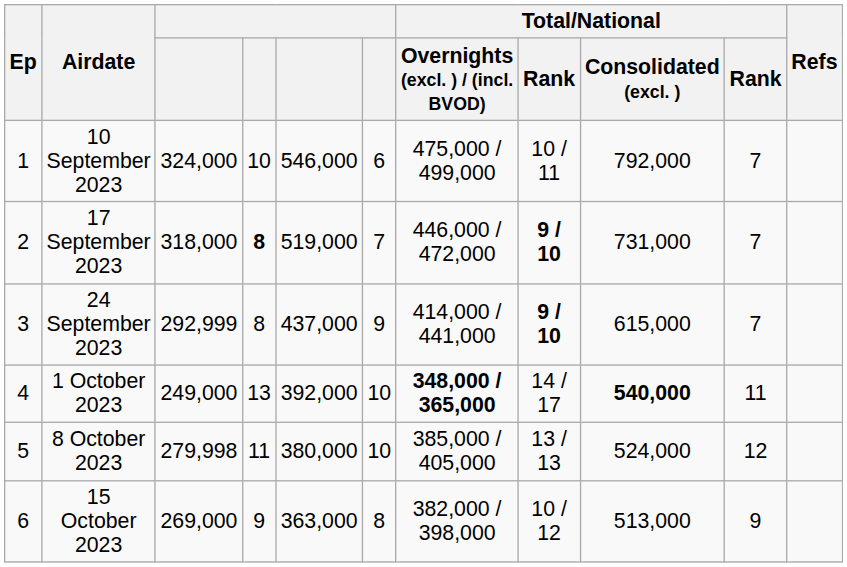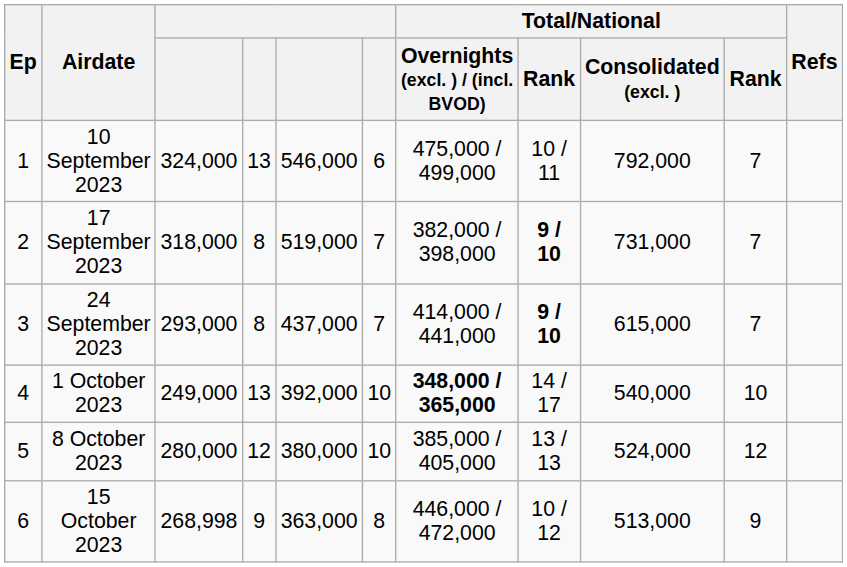 <table class="wikitable"; style=text-align:center; width=100%>
 <tr>
 <th rowspan=2>Ep</th>
 <th rowspan=2>Airdate</th>
 <th colspan=4></th>
 <th colspan=4>Total/National</th>
 <th rowspan=2>Refs</th>
 </tr>
 <tr>
 <th></th>
 <th></th>
 <th></th>
 <th></th>
 <th>Overnights<br><small>(excl. ) / (incl. BVOD)</small></th>
 <th>Rank</th>
 <th>Consolidated<br><small>(excl. )</small></th>
 <th>Rank</th>
 </tr>
 <tr>
 <td>1</td>
 <td>10 September 2023</td>
 <td>324,000</td>
-<td>10</td>
+<td>13</td>
 <td>546,000</td>
 <td>6</td>
 <td>475,000 / 499,000</td>
 <td>10 / 11</td>
 <td>792,000</td>
 <td>7</td>
 <td></td>
 </tr>
 <tr>
 <td>2</td>
 <td>17 September 2023</td>
 <td>318,000</td>
-<td><strong>8</strong></td>
+<td>8</td>
 <td>519,000</td>
 <td>7</td>
-<td>446,000 / 472,000</td>
+<td>382,000 / 398,000</td>
 <td><strong>9 / 10</strong></td>
 <td>731,000</td>
 <td>7</td>
 <td></td>
 </tr>
 <tr>
 <td>3</td>
 <td>24 September 2023</td>
-<td>292,999</td>
+<td>293,000</td>
 <td>8</td>
 <td>437,000</td>
-<td>9</td>
+<td>7</td>
 <td>414,000 / 441,000</td>
 <td><strong>9 / 10</strong></td>
 <td>615,000</td>
 <td>7</td>
 <td></td>
 </tr>
 <tr>
 <td>4</td>
 <td>1 October 2023</td>
 <td>249,000</td>
 <td>13</td>
 <td>392,000</td>
 <td>10</td>
 <td><strong>348,000 / 365,000</strong></td>
 <td>14 / 17</td>
-<td><strong>540,000</strong></td>
-<td>11</td>
+<td>540,000</td>
+<td>10</td>
 <td></td>
 </tr>
 <tr>
 <td>5</td>
 <td>8 October 2023</td>
-<td>279,998</td>
-<td>11</td>
+<td>280,000</td>
+<td>12</td>
 <td>380,000</td>
 <td>10</td>
 <td>385,000 / 405,000</td>
 <td>13 / 13</td>
 <td>524,000</td>
 <td>12</td>
 <td></td>
 </tr>
 <tr>
 <td>6</td>
 <td>15 October 2023</td>
-<td>269,000</td>
+<td>268,998</td>
 <td>9</td>
 <td>363,000</td>
 <td>8</td>
-<td>382,000 / 398,000</td>
+<td>446,000 / 472,000</td>
 <td>10 / 12</td>
 <td>513,000</td>
 <td>9</td>
 <td></td>
 </tr>
 </table>
